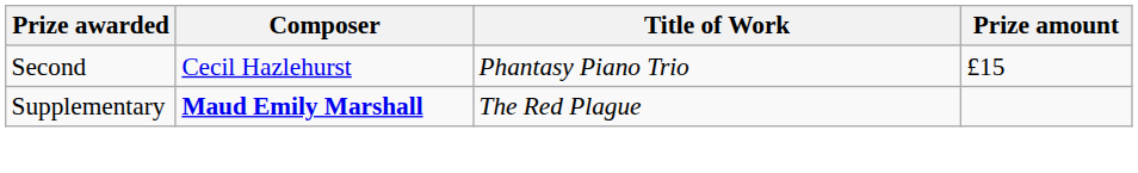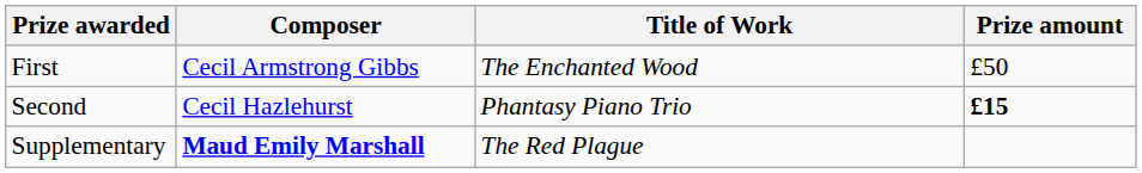 <table class="wikitable">
 <tr>
 <th style="width: 100px;">Prize awarded</th>
 <th style="width: 180px;">Composer</th>
 <th style="width: 300px;">Title of Work</th>
 <th style="width: 100px;">Prize amount</th>
 </tr>
 <tr>
+<td>First</td>
+<td><a href='#'>Cecil Armstrong Gibbs</a></td>
+<td><em>The Enchanted Wood</em></td>
+<td>£50</td>
+</tr>
+<tr>
 <td>Second</td>
 <td><a href='#'>Cecil Hazlehurst</a></td>
 <td><em>Phantasy Piano Trio</em></td>
-<td>£15</td>
+<td><strong>£15</strong></td>
 </tr>
 <tr>
 <td>Supplementary</td>
 <td><strong><a href='#'>Maud Emily Marshall</a></strong></td>
 <td><em>The Red Plague</em></td>
 <td></td>
 </tr>
 </table>
